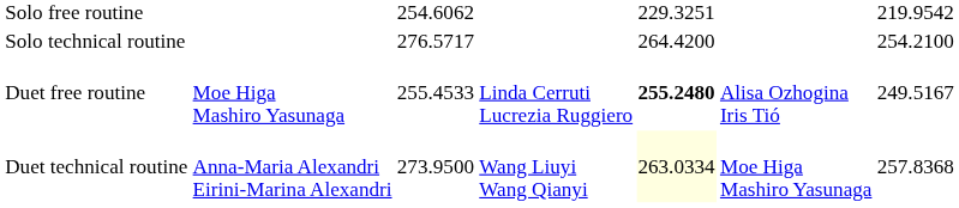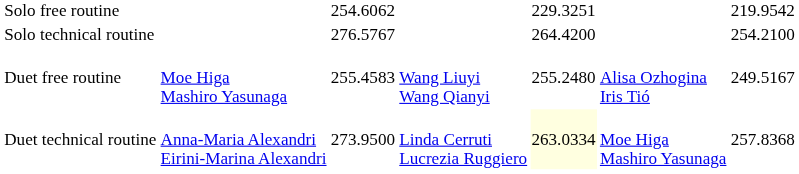 <table>
 <tr>
 <td>Solo free routine<br></td>
 <td></td>
 <td>254.6062</td>
 <td></td>
 <td>229.3251</td>
 <td></td>
 <td>219.9542</td>
 </tr>
 <tr>
 <td>Solo technical routine<br></td>
 <td></td>
-<td>276.5717</td>
+<td>276.5767</td>
 <td></td>
 <td>264.4200</td>
 <td></td>
 <td>254.2100</td>
 </tr>
 <tr>
 <td>Duet free routine<br></td>
 <td><br><a href='#'>Moe Higa</a><br><a href='#'>Mashiro Yasunaga</a></td>
-<td>255.4533</td>
-<td><br><a href='#'>Linda Cerruti</a><br><a href='#'>Lucrezia Ruggiero</a></td>
-<td><strong>255.2480</strong></td>
+<td>255.4583</td>
+<td><br><a href='#'>Wang Liuyi</a><br><a href='#'>Wang Qianyi</a></td>
+<td>255.2480</td>
 <td><br><a href='#'>Alisa Ozhogina</a><br><a href='#'>Iris Tió</a></td>
 <td>249.5167</td>
 </tr>
 <tr>
 <td>Duet technical routine<br></td>
 <td><br><a href='#'>Anna-Maria Alexandri</a><br><a href='#'>Eirini-Marina Alexandri</a></td>
 <td>273.9500</td>
-<td><br><a href='#'>Wang Liuyi</a><br><a href='#'>Wang Qianyi</a></td>
+<td><br><a href='#'>Linda Cerruti</a><br><a href='#'>Lucrezia Ruggiero</a></td>
 <td style="background: lightyellow;">263.0334</td>
 <td><br><a href='#'>Moe Higa</a><br><a href='#'>Mashiro Yasunaga</a></td>
 <td>257.8368</td>
 </tr>
 </table>
